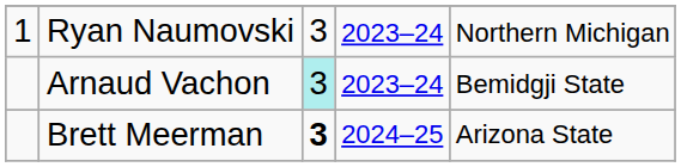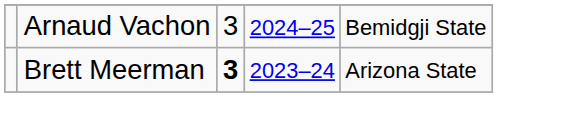 <table class="wikitable">
 <tr>
 </tr>
 <tr>
-<td>1</td>
-<td>Ryan Naumovski</td>
-<td>3</td>
-<td style="font-size:80%;"><a href='#'>2023–24</a></td>
-<td style="font-size:80%;">Northern Michigan</td>
-</tr>
-<tr>
 <td></td>
 <td>Arnaud Vachon</td>
-<td style="background: paleturquoise;">3</td>
-<td style="font-size:80%;"><a href='#'>2023–24</a></td>
+<td>3</td>
+<td style="font-size:80%;"><a href='#'>2024–25</a></td>
 <td style="font-size:80%;">Bemidgji State</td>
 </tr>
 <tr>
 <td></td>
 <td>Brett Meerman</td>
 <td><strong>3</strong></td>
-<td style="font-size:80%;"><a href='#'>2024–25</a></td>
+<td style="font-size:80%;"><a href='#'>2023–24</a></td>
 <td style="font-size:80%;">Arizona State</td>
 </tr>
 </table>
